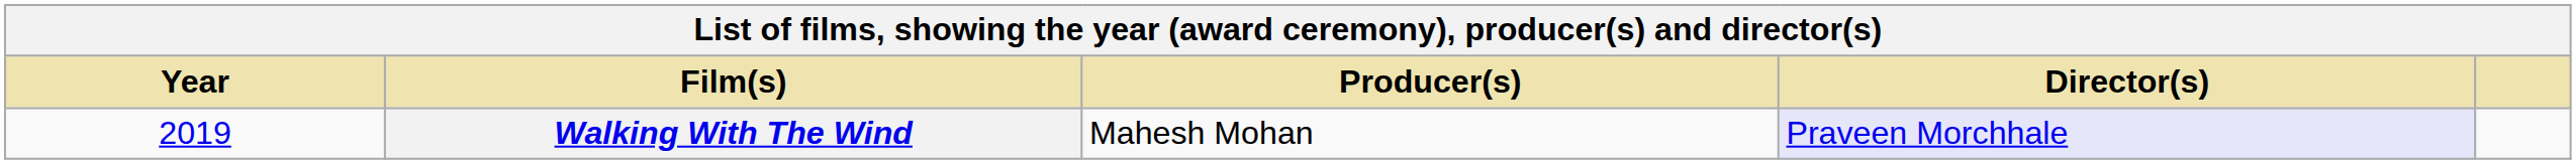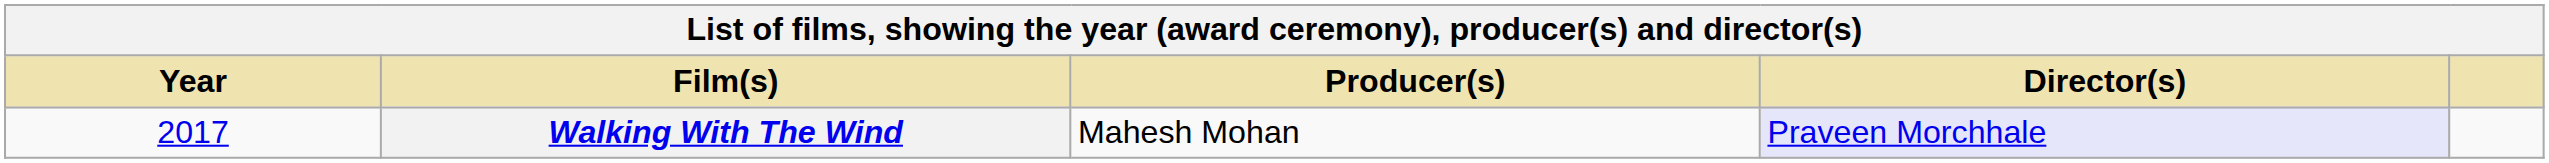 <table class="wikitable plainrowheaders" style="width:100%">
 <tr>
 <th colspan="5">List of films, showing the year (award ceremony), producer(s) and director(s)</th>
 </tr>
 <tr>
 <th scope="col" style="background-color:#EFE4B0;width:12%;">Year</th>
 <th scope="col" style="background-color:#EFE4B0;width:22%;">Film(s)</th>
 <th scope="col" style="background-color:#EFE4B0;width:22%;">Producer(s)</th>
 <th scope="col" style="background-color:#EFE4B0;width:22%;">Director(s)</th>
 <th scope="col" style="background-color:#EFE4B0;width:3%;" class="unsortable"></th>
 </tr>
 <tr>
-<td style="text-align:center;"><a href='#'>2019<br></a></td>
+<td style="text-align:center;"><a href='#'>2017<br></a></td>
 <th scope="row"><em><a href='#'>Walking With The Wind</a></em></th>
 <td>Mahesh Mohan</td>
 <td style="background: lavender;"><a href='#'>Praveen Morchhale</a></td>
 <td align="center"></td>
 </tr>
 </table>
